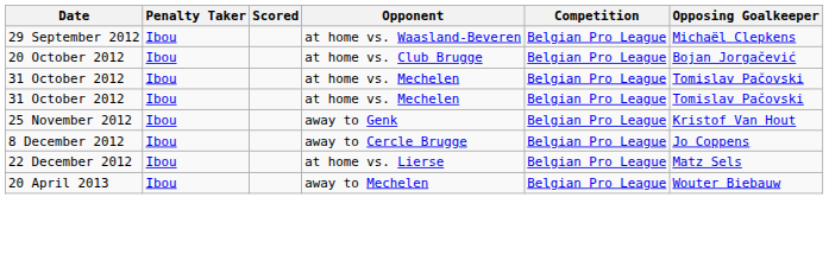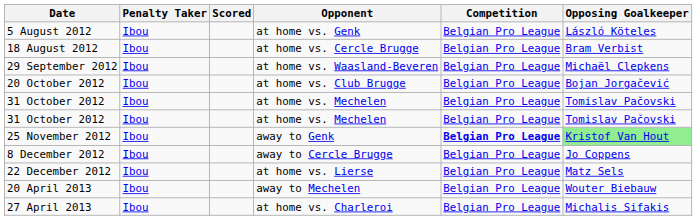 <table class="wikitable">
 <tr>
 <th>Date</th>
 <th>Penalty Taker</th>
 <th>Scored</th>
 <th>Opponent</th>
 <th>Competition</th>
 <th>Opposing Goalkeeper</th>
+</tr>
+<tr>
+<td>5 August 2012</td>
+<td> <a href='#'>Ibou</a></td>
+<td></td>
+<td>at home vs. <a href='#'>Genk</a></td>
+<td><a href='#'>Belgian Pro League</a></td>
+<td> <a href='#'>László Köteles</a></td>
+</tr>
+<tr>
+<td>18 August 2012</td>
+<td> <a href='#'>Ibou</a></td>
+<td></td>
+<td>at home vs. <a href='#'>Cercle Brugge</a></td>
+<td><a href='#'>Belgian Pro League</a></td>
+<td> <a href='#'>Bram Verbist</a></td>
 </tr>
 <tr>
 <td>29 September 2012</td>
 <td> <a href='#'>Ibou</a></td>
 <td></td>
 <td>at home vs. <a href='#'>Waasland-Beveren</a></td>
 <td><a href='#'>Belgian Pro League</a></td>
 <td> <a href='#'>Michaël Clepkens</a></td>
 </tr>
 <tr>
 <td>20 October 2012</td>
 <td> <a href='#'>Ibou</a></td>
 <td></td>
 <td>at home vs. <a href='#'>Club Brugge</a></td>
 <td><a href='#'>Belgian Pro League</a></td>
 <td> <a href='#'>Bojan Jorgačević</a></td>
 </tr>
 <tr>
 <td>31 October 2012</td>
 <td> <a href='#'>Ibou</a></td>
 <td></td>
 <td>at home vs. <a href='#'>Mechelen</a></td>
 <td><a href='#'>Belgian Pro League</a></td>
 <td> <a href='#'>Tomislav Pačovski</a></td>
 </tr>
 <tr>
 <td>31 October 2012</td>
 <td> <a href='#'>Ibou</a></td>
 <td></td>
 <td>at home vs. <a href='#'>Mechelen</a></td>
 <td><a href='#'>Belgian Pro League</a></td>
 <td> <a href='#'>Tomislav Pačovski</a></td>
 </tr>
 <tr>
 <td>25 November 2012</td>
 <td> <a href='#'>Ibou</a></td>
 <td></td>
 <td>away to <a href='#'>Genk</a></td>
-<td><a href='#'>Belgian Pro League</a></td>
-<td> <a href='#'>Kristof Van Hout</a></td>
+<td><strong><a href='#'>Belgian Pro League</a></strong></td>
+<td style="background: lightgreen;"> <a href='#'>Kristof Van Hout</a></td>
 </tr>
 <tr>
 <td>8 December 2012</td>
 <td> <a href='#'>Ibou</a></td>
 <td></td>
 <td>away to <a href='#'>Cercle Brugge</a></td>
 <td><a href='#'>Belgian Pro League</a></td>
 <td> <a href='#'>Jo Coppens</a></td>
 </tr>
 <tr>
 <td>22 December 2012</td>
 <td> <a href='#'>Ibou</a></td>
 <td></td>
 <td>at home vs. <a href='#'>Lierse</a></td>
 <td><a href='#'>Belgian Pro League</a></td>
 <td> <a href='#'>Matz Sels</a></td>
 </tr>
 <tr>
 <td>20 April 2013</td>
 <td> <a href='#'>Ibou</a></td>
 <td></td>
 <td>away to <a href='#'>Mechelen</a></td>
 <td><a href='#'>Belgian Pro League</a></td>
 <td> <a href='#'>Wouter Biebauw</a></td>
 </tr>
+<tr>
+<td>27 April 2013</td>
+<td> <a href='#'>Ibou</a></td>
+<td></td>
+<td>at home vs. <a href='#'>Charleroi</a></td>
+<td><a href='#'>Belgian Pro League</a></td>
+<td> <a href='#'>Michalis Sifakis</a></td>
+</tr>
 </table>
